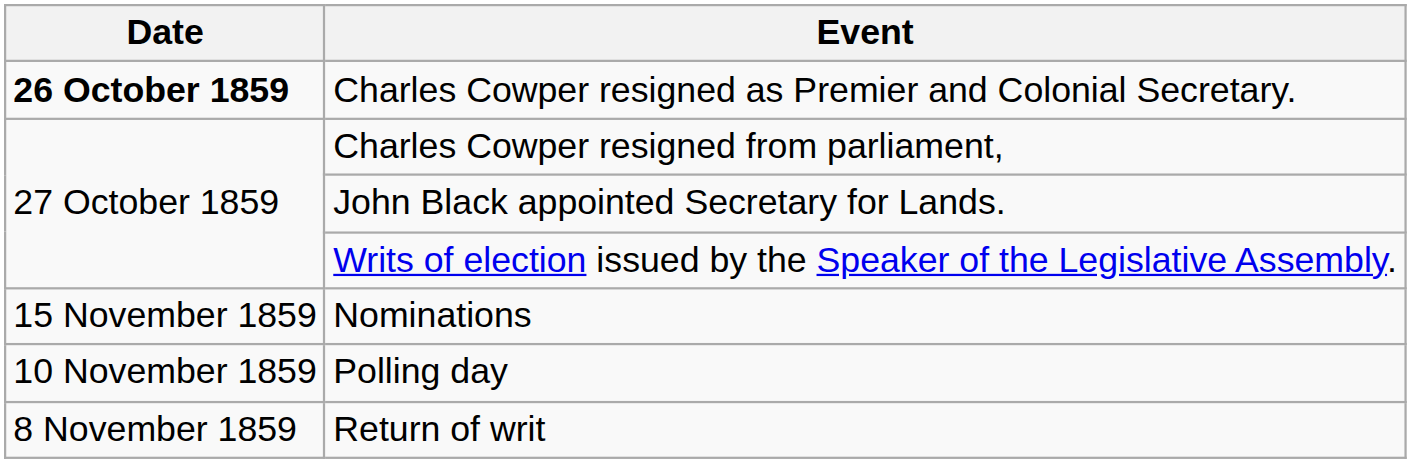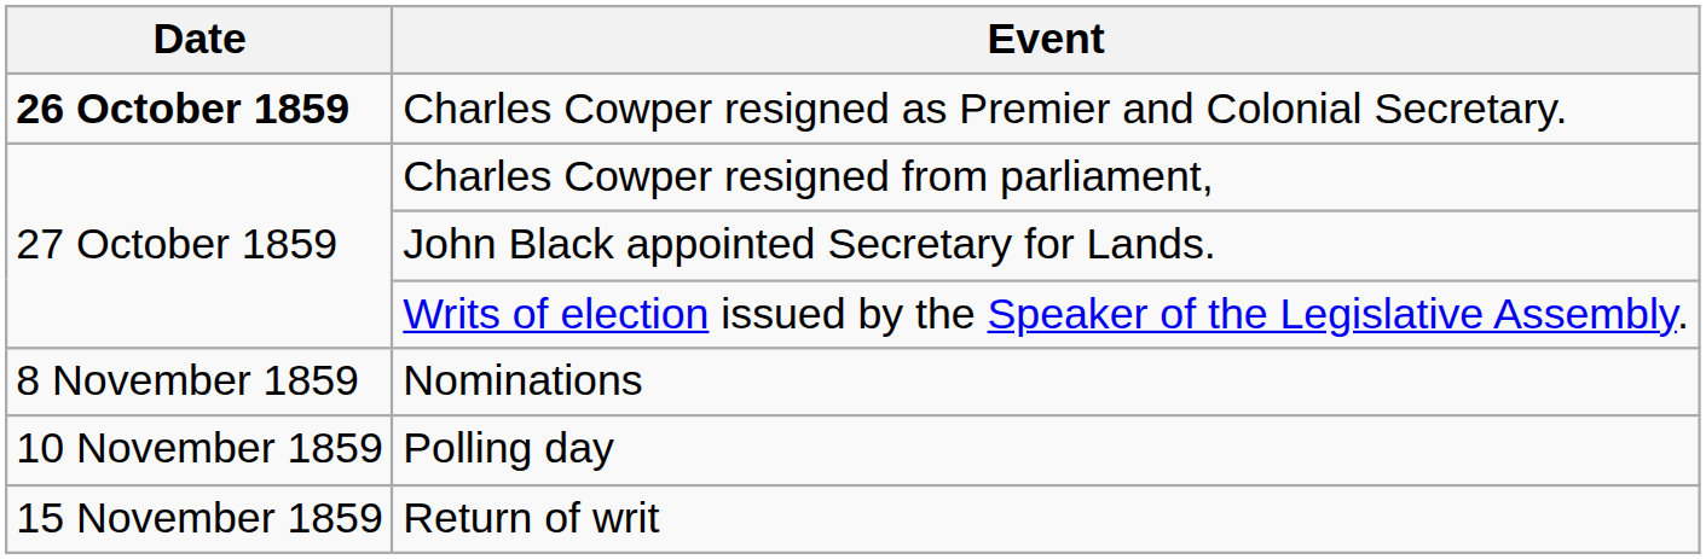 <table class="wikitable">
 <tr>
 <th>Date</th>
 <th>Event</th>
 </tr>
 <tr>
 <td><strong>26 October 1859</strong></td>
 <td>Charles Cowper resigned as Premier and Colonial Secretary.</td>
 </tr>
 <tr>
 <td rowspan="3">27 October 1859</td>
 <td>Charles Cowper resigned from parliament,</td>
 </tr>
 <tr>
 <td>John Black appointed Secretary for Lands.</td>
 </tr>
 <tr>
 <td><a href='#'>Writs of election</a> issued by the <a href='#'>Speaker of the Legislative Assembly</a>.</td>
 </tr>
 <tr>
-<td>15 November 1859</td>
+<td>8 November 1859</td>
 <td>Nominations</td>
 </tr>
 <tr>
 <td>10 November 1859</td>
 <td>Polling day</td>
 </tr>
 <tr>
-<td>8 November 1859</td>
+<td>15 November 1859</td>
 <td>Return of writ</td>
 </tr>
 </table>
